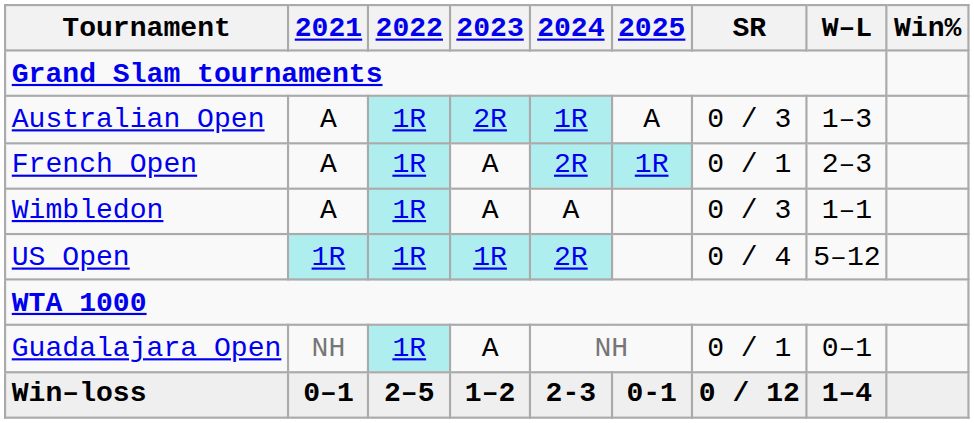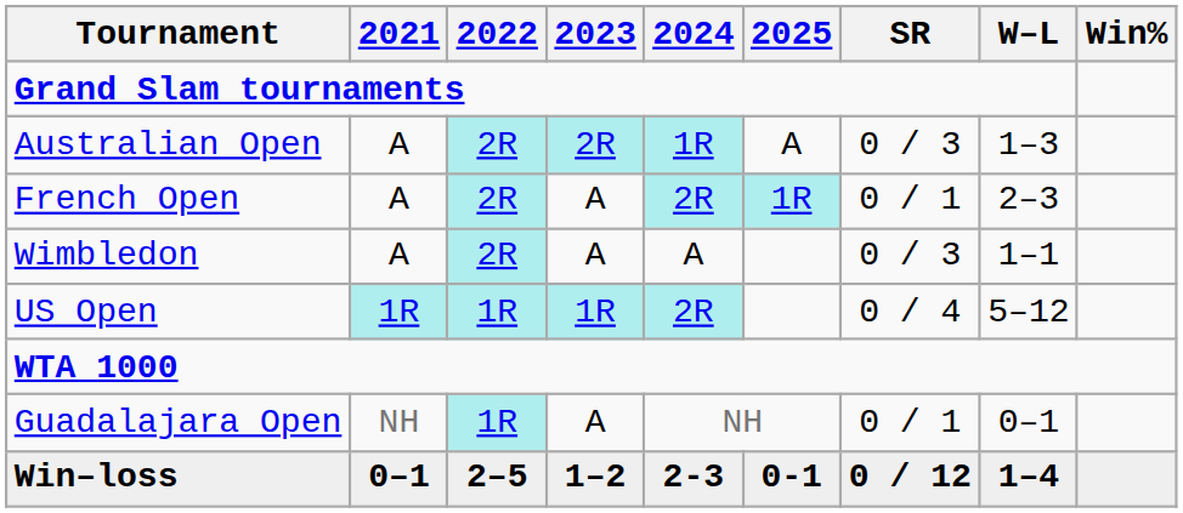 <table class=wikitable style=text-align:center>
 <tr>
 <th>Tournament</th>
 <th><a href='#'>2021</a></th>
 <th><a href='#'>2022</a></th>
 <th><a href='#'>2023</a></th>
 <th><a href='#'>2024</a></th>
 <th><a href='#'>2025</a></th>
 <th>SR</th>
 <th>W–L</th>
 <th>Win%</th>
 </tr>
 <tr>
 <td colspan=8 align="left"><strong><a href='#'>Grand Slam tournaments</a></strong></td>
 </tr>
 <tr>
 <td align=left><a href='#'>Australian Open</a></td>
 <td>A</td>
-<td bgcolor=afeeee><a href='#'>1R</a></td>
+<td bgcolor=afeeee><a href='#'>2R</a></td>
 <td bgcolor=afeeee><a href='#'>2R</a></td>
 <td bgcolor=afeeee><a href='#'>1R</a></td>
 <td>A</td>
 <td>0 / 3</td>
 <td>1–3</td>
 <td></td>
 </tr>
 <tr>
 <td align=left><a href='#'>French Open</a></td>
 <td>A</td>
-<td bgcolor=afeeee><a href='#'>1R</a></td>
+<td bgcolor=afeeee><a href='#'>2R</a></td>
 <td>A</td>
 <td bgcolor=afeeee><a href='#'>2R</a></td>
 <td bgcolor=afeeee><a href='#'>1R</a></td>
 <td>0 / 1</td>
 <td>2–3</td>
 <td></td>
 </tr>
 <tr>
 <td align=left><a href='#'>Wimbledon</a></td>
 <td>A</td>
-<td bgcolor=afeeee><a href='#'>1R</a></td>
+<td bgcolor=afeeee><a href='#'>2R</a></td>
 <td>A</td>
 <td>A</td>
 <td></td>
 <td>0 / 3</td>
 <td>1–1</td>
 <td></td>
 </tr>
 <tr>
 <td align=left><a href='#'>US Open</a></td>
 <td bgcolor=afeeee><a href='#'>1R</a></td>
 <td bgcolor=afeeee><a href='#'>1R</a></td>
 <td bgcolor=afeeee><a href='#'>1R</a></td>
 <td bgcolor=afeeee><a href='#'>2R</a></td>
 <td></td>
 <td>0 / 4</td>
 <td>5–12</td>
 <td></td>
 </tr>
 <tr>
 <td colspan="10" align="left"><strong><a href='#'>WTA 1000</a></strong></td>
 </tr>
 <tr>
 <td align=left><a href='#'>Guadalajara Open</a></td>
 <td colspan="1" style="color:#767676">NH</td>
 <td bgcolor=afeeee><a href='#'>1R</a></td>
 <td>A</td>
 <td colspan="2" style="color:#767676">NH</td>
 <td>0 / 1</td>
 <td>0–1</td>
 <td></td>
 </tr>
 <tr style=background:#efefef;font-weight:bold>
 <td style=text-align:left>Win–loss</td>
 <td>0–1</td>
 <td>2–5</td>
 <td>1–2</td>
 <td>2-3</td>
 <td>0-1</td>
 <td>0 / 12</td>
 <td>1–4</td>
 <td></td>
 </tr>
 </table>
